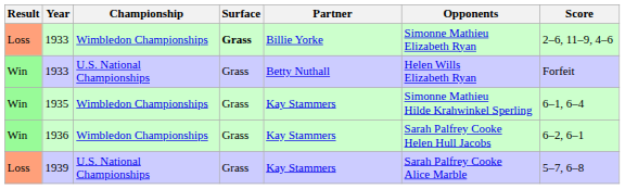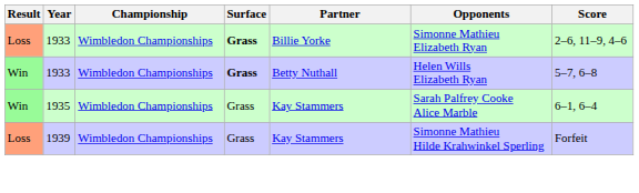 <table class="sortable wikitable">
 <tr>
 <th style="width:40px">Result</th>
 <th style="width:35px">Year</th>
 <th style="width:190px">Championship</th>
 <th style="width:50px">Surface</th>
 <th style="width:180px">Partner</th>
 <th style="width:180px">Opponents</th>
 <th style="width:100px" class="unsortable">Score</th>
 </tr>
 <tr style="background:#cfc;">
 <td style="background:#ffa07a;">Loss</td>
 <td>1933</td>
 <td><a href='#'>Wimbledon Championships</a></td>
 <td><strong>Grass</strong></td>
 <td> <a href='#'>Billie Yorke</a></td>
 <td>  <a href='#'>Simonne Mathieu</a><br>   <a href='#'>Elizabeth Ryan</a></td>
 <td>2–6, 11–9, 4–6</td>
 </tr>
 <tr style="background:#ccf;">
 <td style="background:#98fb98;">Win</td>
 <td>1933</td>
-<td><a href='#'>U.S. National Championships</a></td>
-<td>Grass</td>
+<td><a href='#'>Wimbledon Championships</a></td>
+<td><strong>Grass</strong></td>
 <td> <a href='#'>Betty Nuthall</a></td>
 <td> <a href='#'>Helen Wills</a><br>  <a href='#'>Elizabeth Ryan</a></td>
-<td>Forfeit</td>
+<td>5–7, 6–8</td>
 </tr>
 <tr style="background:#cfc;">
 <td style="background:#98fb98;">Win</td>
 <td>1935</td>
 <td><a href='#'>Wimbledon Championships</a></td>
 <td>Grass</td>
 <td>  <a href='#'>Kay Stammers</a></td>
-<td> <a href='#'>Simonne Mathieu</a><br>  <a href='#'>Hilde Krahwinkel Sperling</a></td>
+<td> <a href='#'>Sarah Palfrey Cooke</a><br>  <a href='#'>Alice Marble</a></td>
 <td>6–1, 6–4</td>
-</tr>
-<tr style="background:#cfc;">
-<td style="background:#98fb98;">Win</td>
-<td>1936</td>
-<td><a href='#'>Wimbledon Championships</a></td>
-<td>Grass</td>
-<td> <a href='#'>Kay Stammers</a></td>
-<td> <a href='#'>Sarah Palfrey Cooke</a><br>  <a href='#'>Helen Hull Jacobs</a></td>
-<td>6–2, 6–1</td>
 </tr>
 <tr style="background:#ccf;">
 <td style="background:#ffa07a;">Loss</td>
 <td>1939</td>
-<td><a href='#'>U.S. National Championships</a></td>
+<td><a href='#'>Wimbledon Championships</a></td>
 <td>Grass</td>
 <td> <a href='#'>Kay Stammers</a></td>
-<td> <a href='#'>Sarah Palfrey Cooke</a><br>  <a href='#'>Alice Marble</a></td>
-<td>5–7, 6–8</td>
+<td> <a href='#'>Simonne Mathieu</a><br>  <a href='#'>Hilde Krahwinkel Sperling</a></td>
+<td>Forfeit</td>
 </tr>
 </table>
